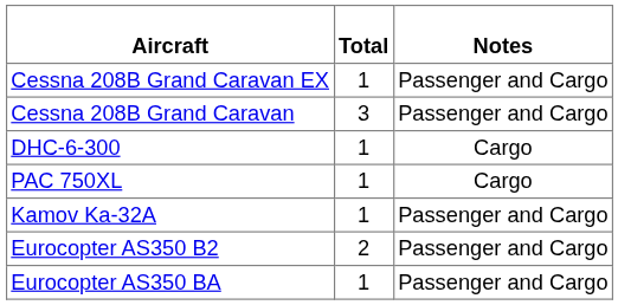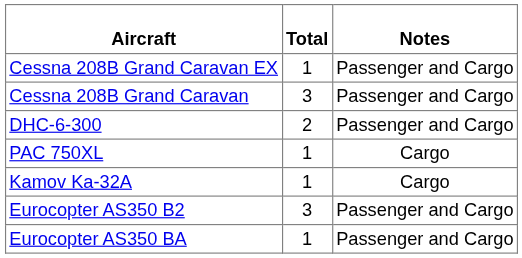 <table class="toccolours" border="1" cellpadding="3" style="margin:1em auto; border-collapse:collapse">
 <tr>
 <th><br>Aircraft</th>
 <th><br>Total</th>
 <th><br>Notes</th>
 </tr>
 <tr>
 <td><a href='#'>Cessna 208B Grand Caravan EX</a></td>
 <td align="center">1</td>
 <td align="center">Passenger and Cargo</td>
 </tr>
 <tr>
 <td><a href='#'>Cessna 208B Grand Caravan</a></td>
 <td align="center">3</td>
 <td align="center">Passenger and Cargo</td>
 </tr>
 <tr>
 <td><a href='#'>DHC-6-300</a></td>
-<td align="center">1</td>
-<td align="center">Cargo</td>
+<td align="center">2</td>
+<td align="center">Passenger and Cargo</td>
 </tr>
 <tr>
 <td><a href='#'>PAC 750XL</a></td>
 <td align="center">1</td>
 <td align="center">Cargo</td>
 </tr>
 <tr>
 <td><a href='#'>Kamov Ka-32A</a></td>
 <td align="center">1</td>
-<td align="center">Passenger and Cargo</td>
+<td align="center">Cargo</td>
 </tr>
 <tr>
 <td><a href='#'>Eurocopter AS350 B2</a></td>
-<td align="center">2</td>
+<td align="center">3</td>
 <td align="center">Passenger and Cargo</td>
 </tr>
 <tr>
 <td><a href='#'>Eurocopter AS350 BA</a></td>
 <td align="center">1</td>
 <td align="center">Passenger and Cargo</td>
 </tr>
 </table>
